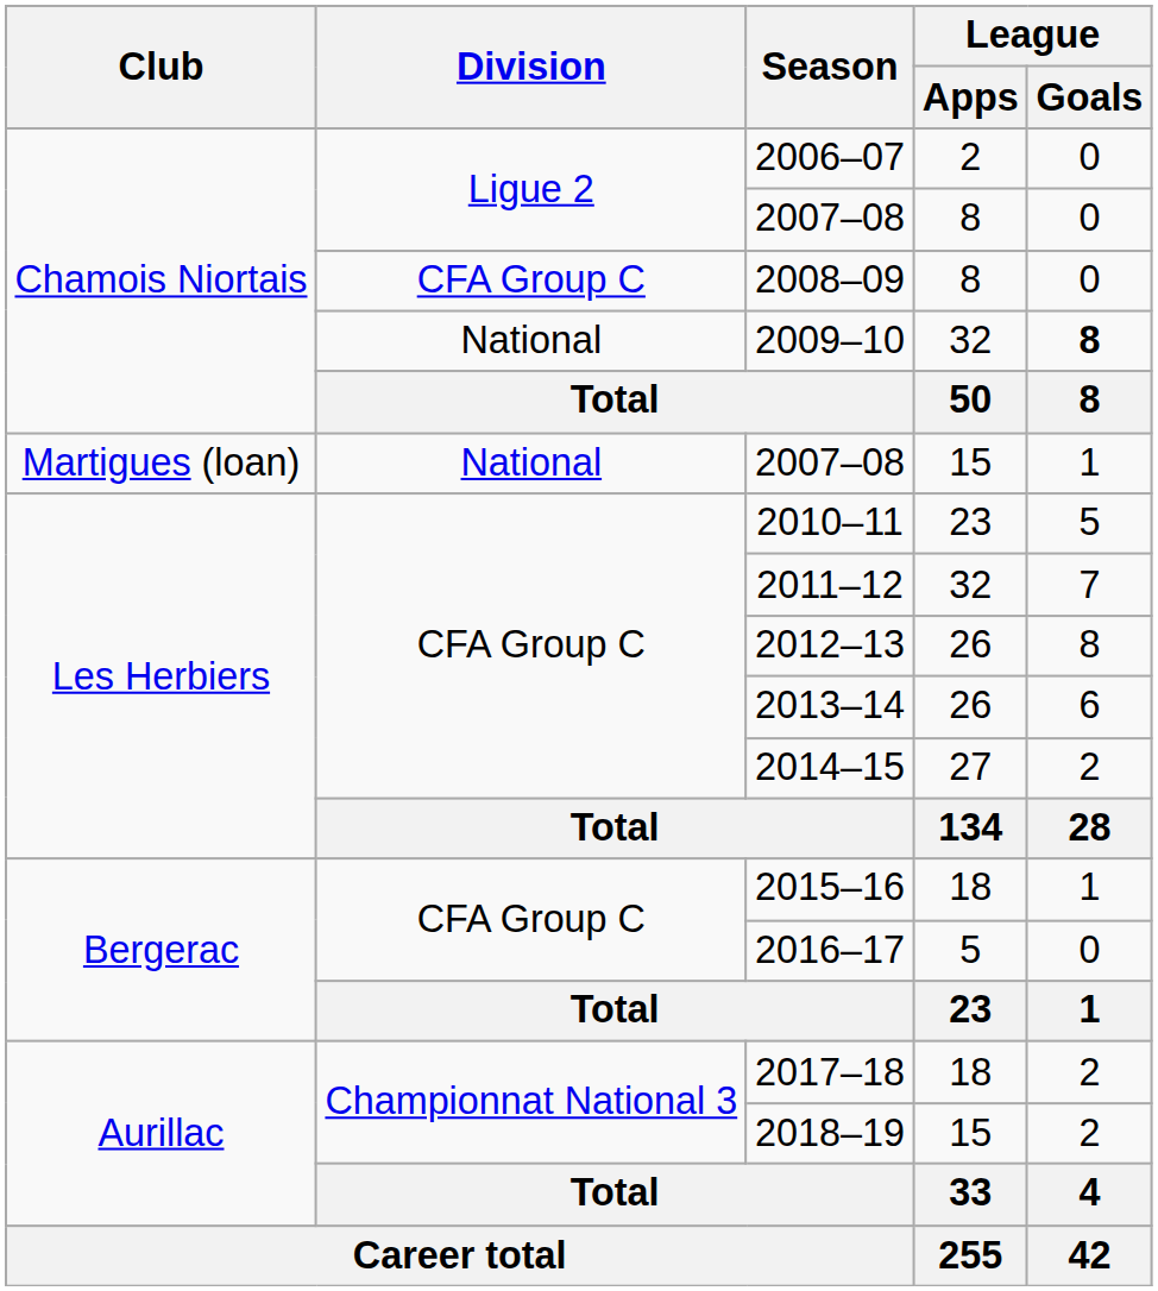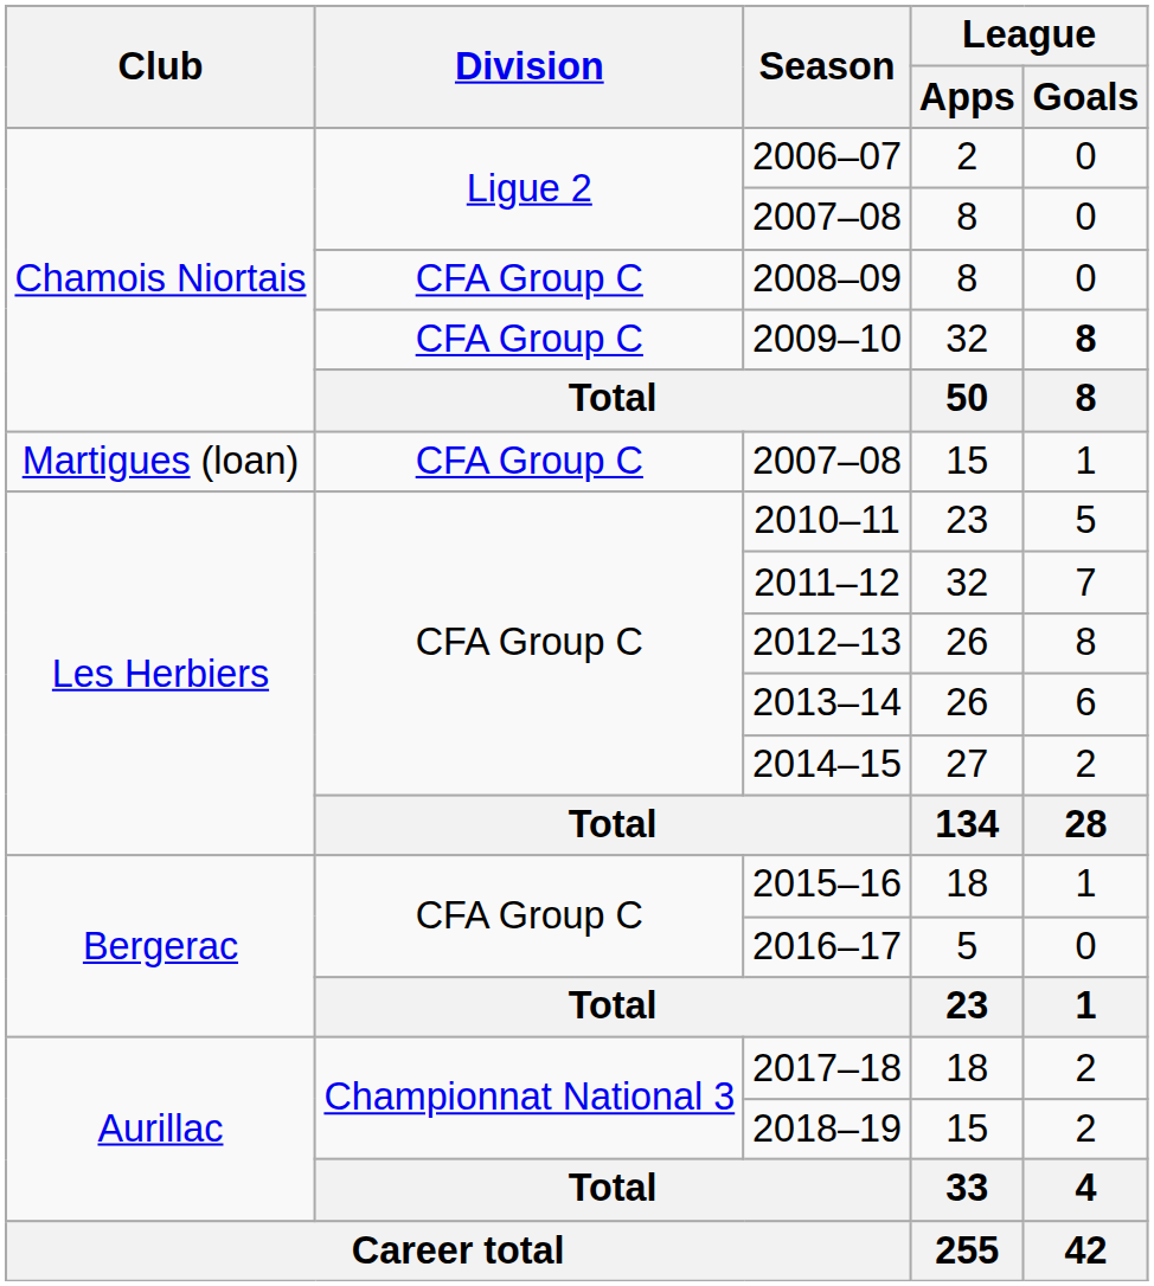 <table class="wikitable" style="text-align: center">
 <tr>
 <th rowspan="2">Club</th>
 <th rowspan="2"><a href='#'>Division</a></th>
 <th rowspan="2">Season</th>
 <th colspan="2">League</th>
 </tr>
 <tr>
 <th>Apps</th>
 <th>Goals</th>
 </tr>
 <tr>
 <td rowspan="5"><a href='#'>Chamois Niortais</a></td>
 <td rowspan="2"><a href='#'>Ligue 2</a></td>
 <td>2006–07</td>
 <td>2</td>
 <td>0</td>
 </tr>
 <tr>
 <td>2007–08</td>
 <td>8</td>
 <td>0</td>
 </tr>
 <tr>
 <td><a href='#'>CFA Group C</a></td>
 <td>2008–09</td>
 <td>8</td>
 <td>0</td>
 </tr>
 <tr>
-<td>National</td>
+<td><a href='#'>CFA Group C</a></td>
 <td>2009–10</td>
 <td>32</td>
 <td><strong>8</strong></td>
 </tr>
 <tr>
 <th colspan="2">Total</th>
 <th>50</th>
 <th>8</th>
 </tr>
 <tr>
 <td><a href='#'>Martigues</a> (loan)</td>
-<td><a href='#'>National</a></td>
+<td><a href='#'>CFA Group C</a></td>
 <td>2007–08</td>
 <td>15</td>
 <td>1</td>
 </tr>
 <tr>
 <td rowspan="6"><a href='#'>Les Herbiers</a></td>
 <td rowspan="5">CFA Group C</td>
 <td>2010–11</td>
 <td>23</td>
 <td>5</td>
 </tr>
 <tr>
 <td>2011–12</td>
 <td>32</td>
 <td>7</td>
 </tr>
 <tr>
 <td>2012–13</td>
 <td>26</td>
 <td>8</td>
 </tr>
 <tr>
 <td>2013–14</td>
 <td>26</td>
 <td>6</td>
 </tr>
 <tr>
 <td>2014–15</td>
 <td>27</td>
 <td>2</td>
 </tr>
 <tr>
 <th colspan="2">Total</th>
 <th>134</th>
 <th>28</th>
 </tr>
 <tr>
 <td rowspan="3"><a href='#'>Bergerac</a></td>
 <td rowspan="2">CFA Group C</td>
 <td>2015–16</td>
 <td>18</td>
 <td>1</td>
 </tr>
 <tr>
 <td>2016–17</td>
 <td>5</td>
 <td>0</td>
 </tr>
 <tr>
 <th colspan="2">Total</th>
 <th>23</th>
 <th>1</th>
 </tr>
 <tr>
 <td rowspan="3"><a href='#'>Aurillac</a></td>
 <td rowspan="2"><a href='#'>Championnat National 3</a></td>
 <td>2017–18</td>
 <td>18</td>
 <td>2</td>
 </tr>
 <tr>
 <td>2018–19</td>
 <td>15</td>
 <td>2</td>
 </tr>
 <tr>
 <th colspan="2">Total</th>
 <th>33</th>
 <th>4</th>
 </tr>
 <tr>
 <th colspan="3">Career total</th>
 <th>255</th>
 <th>42</th>
 </tr>
 </table>
